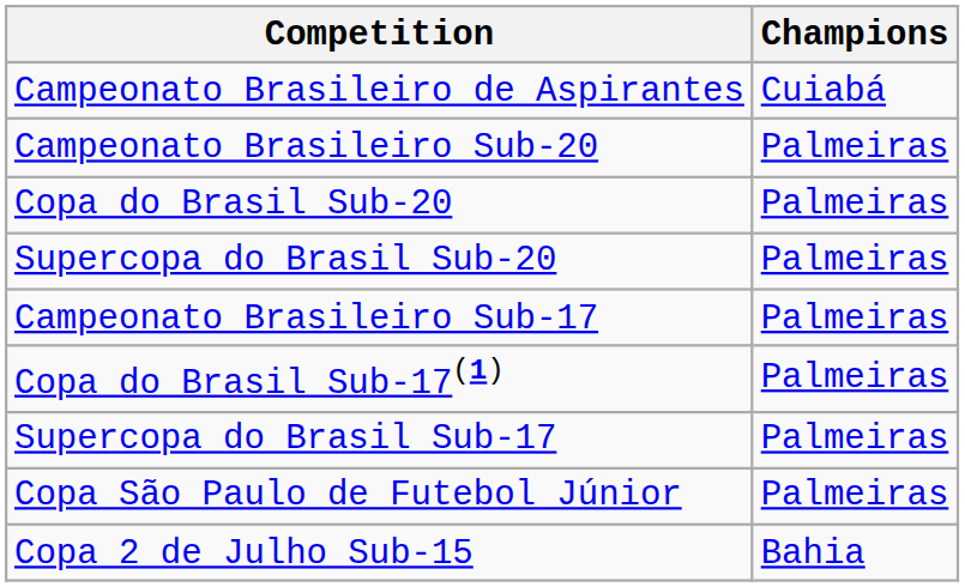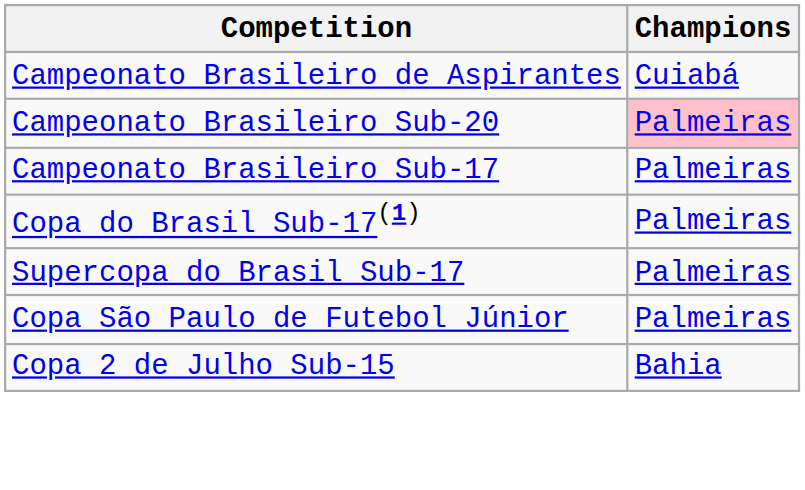 <table class="wikitable">
 <tr>
 <th>Competition</th>
 <th>Champions</th>
 </tr>
 <tr>
 <td><a href='#'>Campeonato Brasileiro de Aspirantes</a></td>
 <td><a href='#'>Cuiabá</a></td>
 </tr>
 <tr>
 <td><a href='#'>Campeonato Brasileiro Sub-20</a></td>
-<td><a href='#'>Palmeiras</a></td>
-</tr>
-<tr>
-<td><a href='#'>Copa do Brasil Sub-20</a></td>
-<td><a href='#'>Palmeiras</a></td>
-</tr>
-<tr>
-<td><a href='#'>Supercopa do Brasil Sub-20</a></td>
-<td><a href='#'>Palmeiras</a></td>
+<td style="background: pink;"><a href='#'>Palmeiras</a></td>
 </tr>
 <tr>
 <td><a href='#'>Campeonato Brasileiro Sub-17</a></td>
 <td><a href='#'>Palmeiras</a></td>
 </tr>
 <tr>
 <td><a href='#'>Copa do Brasil Sub-17</a><sup>(<strong><a href='#'>1</a></strong>)</sup></td>
 <td><a href='#'>Palmeiras</a></td>
 </tr>
 <tr>
 <td><a href='#'>Supercopa do Brasil Sub-17</a></td>
 <td><a href='#'>Palmeiras</a></td>
 </tr>
 <tr>
 <td><a href='#'>Copa São Paulo de Futebol Júnior</a></td>
 <td><a href='#'>Palmeiras</a></td>
 </tr>
 <tr>
 <td><a href='#'>Copa 2 de Julho Sub-15</a></td>
 <td><a href='#'>Bahia</a></td>
 </tr>
 </table>
